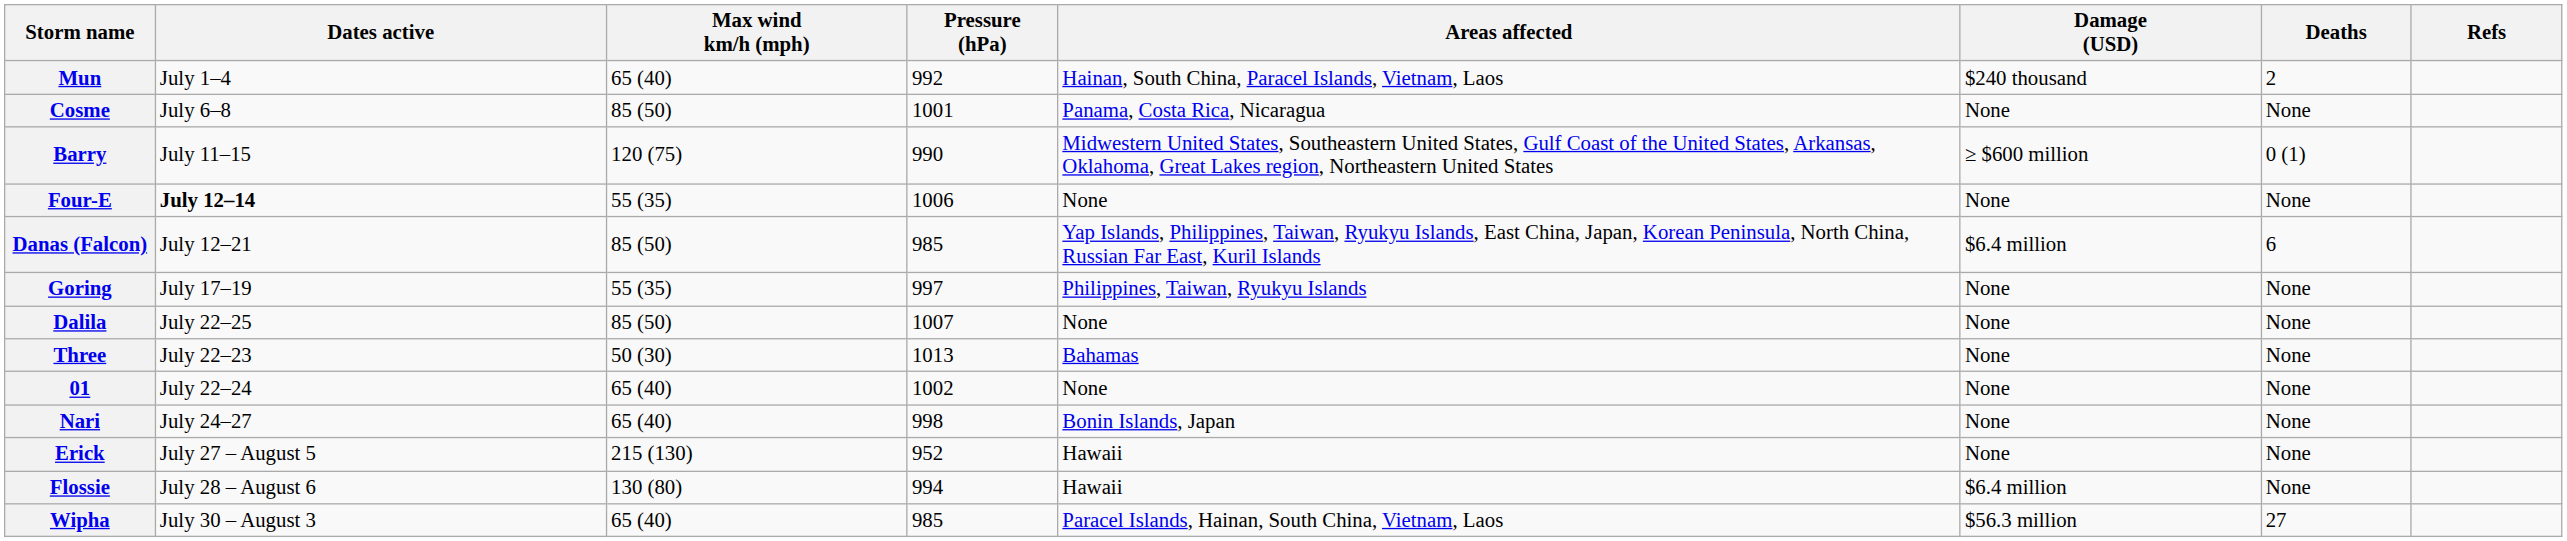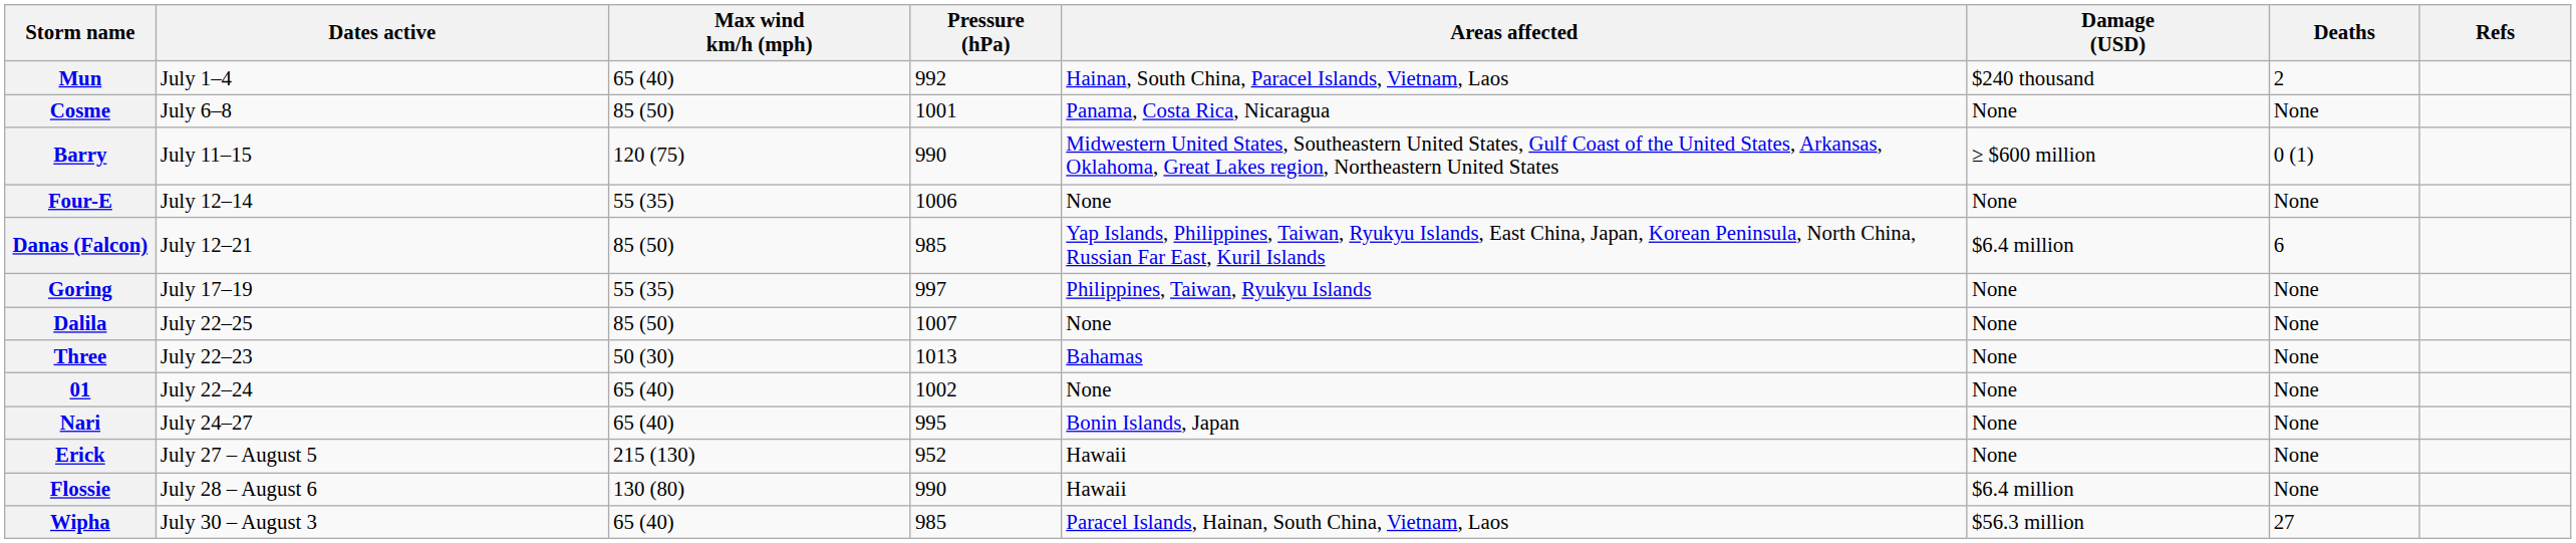 <table class="wikitable sortable">
 <tr>
 <th width="5%">Storm name</th>
 <th width="15%">Dates active</th>
 <th width="10%">Max wind<br>km/h (mph)</th>
 <th width="5%">Pressure<br>(hPa)</th>
 <th width="30%">Areas affected</th>
 <th width="10%">Damage<br>(USD)</th>
 <th width="5%">Deaths</th>
 <th width="5%">Refs</th>
 </tr>
 <tr>
 <th><a href='#'>Mun</a></th>
 <td>July 1–4</td>
 <td>65 (40)</td>
 <td>992</td>
 <td><a href='#'>Hainan</a>, South China, <a href='#'>Paracel Islands</a>, <a href='#'>Vietnam</a>, Laos</td>
 <td>$240 thousand</td>
 <td>2</td>
 <td></td>
 </tr>
 <tr>
 <th><a href='#'>Cosme</a></th>
 <td>July 6–8</td>
 <td>85 (50)</td>
 <td>1001</td>
 <td><a href='#'>Panama</a>, <a href='#'>Costa Rica</a>, Nicaragua</td>
 <td>None</td>
 <td>None</td>
 <td></td>
 </tr>
 <tr>
 <th><a href='#'>Barry</a></th>
 <td>July 11–15</td>
 <td>120 (75)</td>
 <td>990</td>
 <td><a href='#'>Midwestern United States</a>, Southeastern United States, <a href='#'>Gulf Coast of the United States</a>, <a href='#'>Arkansas</a>, <a href='#'>Oklahoma</a>, <a href='#'>Great Lakes region</a>, Northeastern United States</td>
 <td>≥ $600 million</td>
 <td>0 (1)</td>
 <td></td>
 </tr>
 <tr>
 <th><a href='#'>Four-E</a></th>
-<td><strong>July 12–14</strong></td>
+<td>July 12–14</td>
 <td>55 (35)</td>
 <td>1006</td>
 <td>None</td>
 <td>None</td>
 <td>None</td>
 <td></td>
 </tr>
 <tr>
 <th><a href='#'>Danas (Falcon)</a></th>
 <td>July 12–21</td>
 <td>85 (50)</td>
 <td>985</td>
 <td><a href='#'>Yap Islands</a>, <a href='#'>Philippines</a>, <a href='#'>Taiwan</a>, <a href='#'>Ryukyu Islands</a>, East China, Japan, <a href='#'>Korean Peninsula</a>, North China, <a href='#'>Russian Far East</a>, <a href='#'>Kuril Islands</a></td>
 <td>$6.4 million</td>
 <td>6</td>
 <td></td>
 </tr>
 <tr>
 <th><a href='#'>Goring</a></th>
 <td>July 17–19</td>
 <td>55 (35)</td>
 <td>997</td>
 <td><a href='#'>Philippines</a>, <a href='#'>Taiwan</a>, <a href='#'>Ryukyu Islands</a></td>
 <td>None</td>
 <td>None</td>
 <td></td>
 </tr>
 <tr>
 <th><a href='#'>Dalila</a></th>
 <td>July 22–25</td>
 <td>85 (50)</td>
 <td>1007</td>
 <td>None</td>
 <td>None</td>
 <td>None</td>
 <td></td>
 </tr>
 <tr>
 <th><a href='#'>Three</a></th>
 <td>July 22–23</td>
 <td>50 (30)</td>
 <td>1013</td>
 <td><a href='#'>Bahamas</a></td>
 <td>None</td>
 <td>None</td>
 <td></td>
 </tr>
 <tr>
 <th><a href='#'>01</a></th>
 <td>July 22–24</td>
 <td>65 (40)</td>
 <td>1002</td>
 <td>None</td>
 <td>None</td>
 <td>None</td>
 <td></td>
 </tr>
 <tr>
 <th><a href='#'>Nari</a></th>
 <td>July 24–27</td>
 <td>65 (40)</td>
-<td>998</td>
+<td>995</td>
 <td><a href='#'>Bonin Islands</a>, Japan</td>
 <td>None</td>
 <td>None</td>
 <td></td>
 </tr>
 <tr>
 <th><a href='#'>Erick</a></th>
 <td>July 27 – August 5</td>
 <td>215 (130)</td>
 <td>952</td>
 <td>Hawaii</td>
 <td>None</td>
 <td>None</td>
 <td></td>
 </tr>
 <tr>
 <th><a href='#'>Flossie</a></th>
 <td>July 28 – August 6</td>
 <td>130 (80)</td>
-<td>994</td>
+<td>990</td>
 <td>Hawaii</td>
 <td>$6.4 million</td>
 <td>None</td>
 <td></td>
 </tr>
 <tr>
 <th><a href='#'>Wipha</a></th>
 <td>July 30 – August 3</td>
 <td>65 (40)</td>
 <td>985</td>
 <td><a href='#'>Paracel Islands</a>, Hainan, South China, <a href='#'>Vietnam</a>, Laos</td>
 <td>$56.3 million</td>
 <td>27</td>
 <td></td>
 </tr>
 </table>
